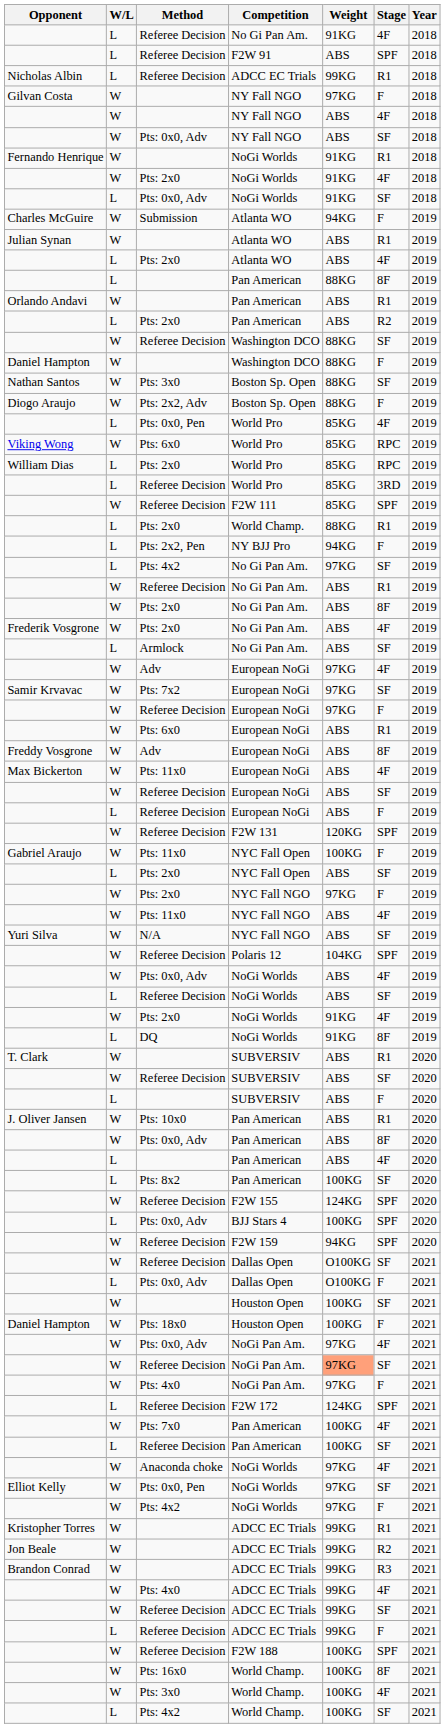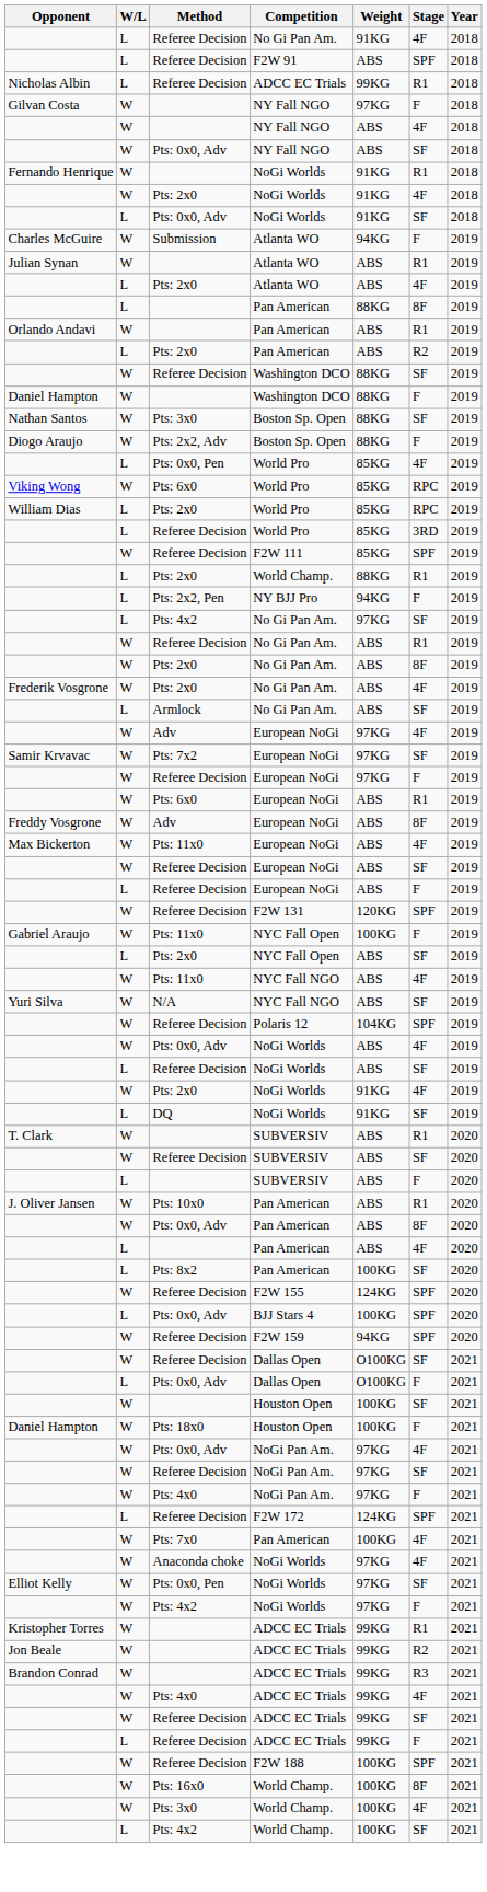 <table | class="wikitable sortable wikitable collapsible autocollapse" style="font-size:80%; text-align:left;">
 <tr>
 <th>Opponent</th>
 <th>W/L</th>
 <th>Method</th>
 <th>Competition</th>
 <th>Weight</th>
 <th>Stage</th>
 <th>Year</th>
 </tr>
 <tr>
 <td></td>
 <td>L</td>
 <td>Referee Decision</td>
 <td>No Gi Pan Am.</td>
 <td>91KG</td>
 <td>4F</td>
 <td>2018</td>
 </tr>
 <tr>
 <td></td>
 <td>L</td>
 <td>Referee Decision</td>
 <td>F2W 91</td>
 <td>ABS</td>
 <td>SPF</td>
 <td>2018</td>
 </tr>
 <tr>
 <td>Nicholas Albin</td>
 <td>L</td>
 <td>Referee Decision</td>
 <td>ADCC EC Trials</td>
 <td>99KG</td>
 <td>R1</td>
 <td>2018</td>
 </tr>
 <tr>
 <td>Gilvan Costa</td>
 <td>W</td>
 <td></td>
 <td>NY Fall NGO</td>
 <td>97KG</td>
 <td>F</td>
 <td>2018</td>
 </tr>
 <tr>
 <td></td>
 <td>W</td>
 <td></td>
 <td>NY Fall NGO</td>
 <td>ABS</td>
 <td>4F</td>
 <td>2018</td>
 </tr>
 <tr>
 <td></td>
 <td>W</td>
 <td>Pts: 0x0, Adv</td>
 <td>NY Fall NGO</td>
 <td>ABS</td>
 <td>SF</td>
 <td>2018</td>
 </tr>
 <tr>
 <td>Fernando Henrique</td>
 <td>W</td>
 <td></td>
 <td>NoGi Worlds</td>
 <td>91KG</td>
 <td>R1</td>
 <td>2018</td>
 </tr>
 <tr>
 <td></td>
 <td>W</td>
 <td>Pts: 2x0</td>
 <td>NoGi Worlds</td>
 <td>91KG</td>
 <td>4F</td>
 <td>2018</td>
 </tr>
 <tr>
 <td></td>
 <td>L</td>
 <td>Pts: 0x0, Adv</td>
 <td>NoGi Worlds</td>
 <td>91KG</td>
 <td>SF</td>
 <td>2018</td>
 </tr>
 <tr>
 <td>Charles McGuire</td>
 <td>W</td>
 <td>Submission</td>
 <td>Atlanta WO</td>
 <td>94KG</td>
 <td>F</td>
 <td>2019</td>
 </tr>
 <tr>
 <td>Julian Synan</td>
 <td>W</td>
 <td></td>
 <td>Atlanta WO</td>
 <td>ABS</td>
 <td>R1</td>
 <td>2019</td>
 </tr>
 <tr>
 <td></td>
 <td>L</td>
 <td>Pts: 2x0</td>
 <td>Atlanta WO</td>
 <td>ABS</td>
 <td>4F</td>
 <td>2019</td>
 </tr>
 <tr>
 <td></td>
 <td>L</td>
 <td></td>
 <td>Pan American</td>
 <td>88KG</td>
 <td>8F</td>
 <td>2019</td>
 </tr>
 <tr>
 <td>Orlando Andavi</td>
 <td>W</td>
 <td></td>
 <td>Pan American</td>
 <td>ABS</td>
 <td>R1</td>
 <td>2019</td>
 </tr>
 <tr>
 <td></td>
 <td>L</td>
 <td>Pts: 2x0</td>
 <td>Pan American</td>
 <td>ABS</td>
 <td>R2</td>
 <td>2019</td>
 </tr>
 <tr>
 <td></td>
 <td>W</td>
 <td>Referee Decision</td>
 <td>Washington DCO</td>
 <td>88KG</td>
 <td>SF</td>
 <td>2019</td>
 </tr>
 <tr>
 <td>Daniel Hampton</td>
 <td>W</td>
 <td></td>
 <td>Washington DCO</td>
 <td>88KG</td>
 <td>F</td>
 <td>2019</td>
 </tr>
 <tr>
 <td>Nathan Santos</td>
 <td>W</td>
 <td>Pts: 3x0</td>
 <td>Boston Sp. Open</td>
 <td>88KG</td>
 <td>SF</td>
 <td>2019</td>
 </tr>
 <tr>
 <td>Diogo Araujo</td>
 <td>W</td>
 <td>Pts: 2x2, Adv</td>
 <td>Boston Sp. Open</td>
 <td>88KG</td>
 <td>F</td>
 <td>2019</td>
 </tr>
 <tr>
 <td></td>
 <td>L</td>
 <td>Pts: 0x0, Pen</td>
 <td>World Pro</td>
 <td>85KG</td>
 <td>4F</td>
 <td>2019</td>
 </tr>
 <tr>
 <td><a href='#'>Viking Wong</a></td>
 <td>W</td>
 <td>Pts: 6x0</td>
 <td>World Pro</td>
 <td>85KG</td>
 <td>RPC</td>
 <td>2019</td>
 </tr>
 <tr>
 <td>William Dias</td>
 <td>L</td>
 <td>Pts: 2x0</td>
 <td>World Pro</td>
 <td>85KG</td>
 <td>RPC</td>
 <td>2019</td>
 </tr>
 <tr>
 <td></td>
 <td>L</td>
 <td>Referee Decision</td>
 <td>World Pro</td>
 <td>85KG</td>
 <td>3RD</td>
 <td>2019</td>
 </tr>
 <tr>
 <td></td>
 <td>W</td>
 <td>Referee Decision</td>
 <td>F2W 111</td>
 <td>85KG</td>
 <td>SPF</td>
 <td>2019</td>
 </tr>
 <tr>
 <td></td>
 <td>L</td>
 <td>Pts: 2x0</td>
 <td>World Champ.</td>
 <td>88KG</td>
 <td>R1</td>
 <td>2019</td>
 </tr>
 <tr>
 <td></td>
 <td>L</td>
 <td>Pts: 2x2, Pen</td>
 <td>NY BJJ Pro</td>
 <td>94KG</td>
 <td>F</td>
 <td>2019</td>
 </tr>
 <tr>
 <td></td>
 <td>L</td>
 <td>Pts: 4x2</td>
 <td>No Gi Pan Am.</td>
 <td>97KG</td>
 <td>SF</td>
 <td>2019</td>
 </tr>
 <tr>
 <td></td>
 <td>W</td>
 <td>Referee Decision</td>
 <td>No Gi Pan Am.</td>
 <td>ABS</td>
 <td>R1</td>
 <td>2019</td>
 </tr>
 <tr>
 <td></td>
 <td>W</td>
 <td>Pts: 2x0</td>
 <td>No Gi Pan Am.</td>
 <td>ABS</td>
 <td>8F</td>
 <td>2019</td>
 </tr>
 <tr>
 <td>Frederik Vosgrone</td>
 <td>W</td>
 <td>Pts: 2x0</td>
 <td>No Gi Pan Am.</td>
 <td>ABS</td>
 <td>4F</td>
 <td>2019</td>
 </tr>
 <tr>
 <td></td>
 <td>L</td>
 <td>Armlock</td>
 <td>No Gi Pan Am.</td>
 <td>ABS</td>
 <td>SF</td>
 <td>2019</td>
 </tr>
 <tr>
 <td></td>
 <td>W</td>
 <td>Adv</td>
 <td>European NoGi</td>
 <td>97KG</td>
 <td>4F</td>
 <td>2019</td>
 </tr>
 <tr>
 <td>Samir Krvavac</td>
 <td>W</td>
 <td>Pts: 7x2</td>
 <td>European NoGi</td>
 <td>97KG</td>
 <td>SF</td>
 <td>2019</td>
 </tr>
 <tr>
 <td></td>
 <td>W</td>
 <td>Referee Decision</td>
 <td>European NoGi</td>
 <td>97KG</td>
 <td>F</td>
 <td>2019</td>
 </tr>
 <tr>
 <td></td>
 <td>W</td>
 <td>Pts: 6x0</td>
 <td>European NoGi</td>
 <td>ABS</td>
 <td>R1</td>
 <td>2019</td>
 </tr>
 <tr>
 <td>Freddy Vosgrone</td>
 <td>W</td>
 <td>Adv</td>
 <td>European NoGi</td>
 <td>ABS</td>
 <td>8F</td>
 <td>2019</td>
 </tr>
 <tr>
 <td>Max Bickerton</td>
 <td>W</td>
 <td>Pts: 11x0</td>
 <td>European NoGi</td>
 <td>ABS</td>
 <td>4F</td>
 <td>2019</td>
 </tr>
 <tr>
 <td></td>
 <td>W</td>
 <td>Referee Decision</td>
 <td>European NoGi</td>
 <td>ABS</td>
 <td>SF</td>
 <td>2019</td>
 </tr>
 <tr>
 <td></td>
 <td>L</td>
 <td>Referee Decision</td>
 <td>European NoGi</td>
 <td>ABS</td>
 <td>F</td>
 <td>2019</td>
 </tr>
 <tr>
 <td></td>
 <td>W</td>
 <td>Referee Decision</td>
 <td>F2W 131</td>
 <td>120KG</td>
 <td>SPF</td>
 <td>2019</td>
 </tr>
 <tr>
 <td>Gabriel Araujo</td>
 <td>W</td>
 <td>Pts: 11x0</td>
 <td>NYC Fall Open</td>
 <td>100KG</td>
 <td>F</td>
 <td>2019</td>
 </tr>
 <tr>
 <td></td>
 <td>L</td>
 <td>Pts: 2x0</td>
 <td>NYC Fall Open</td>
 <td>ABS</td>
 <td>SF</td>
 <td>2019</td>
 </tr>
 <tr>
 <td></td>
 <td>W</td>
-<td>Pts: 2x0</td>
-<td>NYC Fall NGO</td>
-<td>97KG</td>
-<td>F</td>
-<td>2019</td>
-</tr>
-<tr>
-<td></td>
-<td>W</td>
 <td>Pts: 11x0</td>
 <td>NYC Fall NGO</td>
 <td>ABS</td>
 <td>4F</td>
 <td>2019</td>
 </tr>
 <tr>
 <td>Yuri Silva</td>
 <td>W</td>
 <td>N/A</td>
 <td>NYC Fall NGO</td>
 <td>ABS</td>
 <td>SF</td>
 <td>2019</td>
 </tr>
 <tr>
 <td></td>
 <td>W</td>
 <td>Referee Decision</td>
 <td>Polaris 12</td>
 <td>104KG</td>
 <td>SPF</td>
 <td>2019</td>
 </tr>
 <tr>
 <td></td>
 <td>W</td>
 <td>Pts: 0x0, Adv</td>
 <td>NoGi Worlds</td>
 <td>ABS</td>
 <td>4F</td>
 <td>2019</td>
 </tr>
 <tr>
 <td></td>
 <td>L</td>
 <td>Referee Decision</td>
 <td>NoGi Worlds</td>
 <td>ABS</td>
 <td>SF</td>
 <td>2019</td>
 </tr>
 <tr>
 <td></td>
 <td>W</td>
 <td>Pts: 2x0</td>
 <td>NoGi Worlds</td>
 <td>91KG</td>
 <td>4F</td>
 <td>2019</td>
 </tr>
 <tr>
 <td></td>
 <td>L</td>
 <td>DQ</td>
 <td>NoGi Worlds</td>
 <td>91KG</td>
-<td>8F</td>
+<td>SF</td>
 <td>2019</td>
 </tr>
 <tr>
 <td>T. Clark</td>
 <td>W</td>
 <td></td>
 <td>SUBVERSIV</td>
 <td>ABS</td>
 <td>R1</td>
 <td>2020</td>
 </tr>
 <tr>
 <td></td>
 <td>W</td>
 <td>Referee Decision</td>
 <td>SUBVERSIV</td>
 <td>ABS</td>
 <td>SF</td>
 <td>2020</td>
 </tr>
 <tr>
 <td></td>
 <td>L</td>
 <td></td>
 <td>SUBVERSIV</td>
 <td>ABS</td>
 <td>F</td>
 <td>2020</td>
 </tr>
 <tr>
 <td>J. Oliver Jansen</td>
 <td>W</td>
 <td>Pts: 10x0</td>
 <td>Pan American</td>
 <td>ABS</td>
 <td>R1</td>
 <td>2020</td>
 </tr>
 <tr>
 <td></td>
 <td>W</td>
 <td>Pts: 0x0, Adv</td>
 <td>Pan American</td>
 <td>ABS</td>
 <td>8F</td>
 <td>2020</td>
 </tr>
 <tr>
 <td></td>
 <td>L</td>
 <td></td>
 <td>Pan American</td>
 <td>ABS</td>
 <td>4F</td>
 <td>2020</td>
 </tr>
 <tr>
 <td></td>
 <td>L</td>
 <td>Pts: 8x2</td>
 <td>Pan American</td>
 <td>100KG</td>
 <td>SF</td>
 <td>2020</td>
 </tr>
 <tr>
 <td></td>
 <td>W</td>
 <td>Referee Decision</td>
 <td>F2W 155</td>
 <td>124KG</td>
 <td>SPF</td>
 <td>2020</td>
 </tr>
 <tr>
 <td></td>
 <td>L</td>
 <td>Pts: 0x0, Adv</td>
 <td>BJJ Stars 4</td>
 <td>100KG</td>
 <td>SPF</td>
 <td>2020</td>
 </tr>
 <tr>
 <td></td>
 <td>W</td>
 <td>Referee Decision</td>
 <td>F2W 159</td>
 <td>94KG</td>
 <td>SPF</td>
 <td>2020</td>
 </tr>
 <tr>
 <td></td>
 <td>W</td>
 <td>Referee Decision</td>
 <td>Dallas Open</td>
 <td>O100KG</td>
 <td>SF</td>
 <td>2021</td>
 </tr>
 <tr>
 <td></td>
 <td>L</td>
 <td>Pts: 0x0, Adv</td>
 <td>Dallas Open</td>
 <td>O100KG</td>
 <td>F</td>
 <td>2021</td>
 </tr>
 <tr>
 <td></td>
 <td>W</td>
 <td></td>
 <td>Houston Open</td>
 <td>100KG</td>
 <td>SF</td>
 <td>2021</td>
 </tr>
 <tr>
 <td>Daniel Hampton</td>
 <td>W</td>
 <td>Pts: 18x0</td>
 <td>Houston Open</td>
 <td>100KG</td>
 <td>F</td>
 <td>2021</td>
 </tr>
 <tr>
 <td></td>
 <td>W</td>
 <td>Pts: 0x0, Adv</td>
 <td>NoGi Pan Am.</td>
 <td>97KG</td>
 <td>4F</td>
 <td>2021</td>
 </tr>
 <tr>
 <td></td>
 <td>W</td>
 <td>Referee Decision</td>
 <td>NoGi Pan Am.</td>
-<td style="background: lightsalmon;">97KG</td>
+<td>97KG</td>
 <td>SF</td>
 <td>2021</td>
 </tr>
 <tr>
 <td></td>
 <td>W</td>
 <td>Pts: 4x0</td>
 <td>NoGi Pan Am.</td>
 <td>97KG</td>
 <td>F</td>
 <td>2021</td>
 </tr>
 <tr>
 <td></td>
 <td>L</td>
 <td>Referee Decision</td>
 <td>F2W 172</td>
 <td>124KG</td>
 <td>SPF</td>
 <td>2021</td>
 </tr>
 <tr>
 <td></td>
 <td>W</td>
 <td>Pts: 7x0</td>
 <td>Pan American</td>
 <td>100KG</td>
 <td>4F</td>
-<td>2021</td>
-</tr>
-<tr>
-<td></td>
-<td>L</td>
-<td>Referee Decision</td>
-<td>Pan American</td>
-<td>100KG</td>
-<td>SF</td>
 <td>2021</td>
 </tr>
 <tr>
 <td></td>
 <td>W</td>
 <td>Anaconda choke</td>
 <td>NoGi Worlds</td>
 <td>97KG</td>
 <td>4F</td>
 <td>2021</td>
 </tr>
 <tr>
 <td>Elliot Kelly</td>
 <td>W</td>
 <td>Pts: 0x0, Pen</td>
 <td>NoGi Worlds</td>
 <td>97KG</td>
 <td>SF</td>
 <td>2021</td>
 </tr>
 <tr>
 <td></td>
 <td>W</td>
 <td>Pts: 4x2</td>
 <td>NoGi Worlds</td>
 <td>97KG</td>
 <td>F</td>
 <td>2021</td>
 </tr>
 <tr>
 <td>Kristopher Torres</td>
 <td>W</td>
 <td></td>
 <td>ADCC EC Trials</td>
 <td>99KG</td>
 <td>R1</td>
 <td>2021</td>
 </tr>
 <tr>
 <td>Jon Beale</td>
 <td>W</td>
 <td></td>
 <td>ADCC EC Trials</td>
 <td>99KG</td>
 <td>R2</td>
 <td>2021</td>
 </tr>
 <tr>
 <td>Brandon Conrad</td>
 <td>W</td>
 <td></td>
 <td>ADCC EC Trials</td>
 <td>99KG</td>
 <td>R3</td>
 <td>2021</td>
 </tr>
 <tr>
 <td></td>
 <td>W</td>
 <td>Pts: 4x0</td>
 <td>ADCC EC Trials</td>
 <td>99KG</td>
 <td>4F</td>
 <td>2021</td>
 </tr>
 <tr>
 <td></td>
 <td>W</td>
 <td>Referee Decision</td>
 <td>ADCC EC Trials</td>
 <td>99KG</td>
 <td>SF</td>
 <td>2021</td>
 </tr>
 <tr>
 <td></td>
 <td>L</td>
 <td>Referee Decision</td>
 <td>ADCC EC Trials</td>
 <td>99KG</td>
 <td>F</td>
 <td>2021</td>
 </tr>
 <tr>
 <td></td>
 <td>W</td>
 <td>Referee Decision</td>
 <td>F2W 188</td>
 <td>100KG</td>
 <td>SPF</td>
 <td>2021</td>
 </tr>
 <tr>
 <td></td>
 <td>W</td>
 <td>Pts: 16x0</td>
 <td>World Champ.</td>
 <td>100KG</td>
 <td>8F</td>
 <td>2021</td>
 </tr>
 <tr>
 <td></td>
 <td>W</td>
 <td>Pts: 3x0</td>
 <td>World Champ.</td>
 <td>100KG</td>
 <td>4F</td>
 <td>2021</td>
 </tr>
 <tr>
 <td></td>
 <td>L</td>
 <td>Pts: 4x2</td>
 <td>World Champ.</td>
 <td>100KG</td>
 <td>SF</td>
 <td>2021</td>
 </tr>
 </table>
